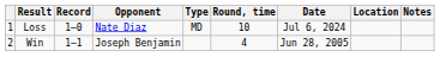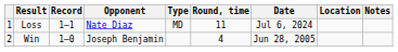 <table class="wikitable" style="text-align:center; font-size:95%">
 <tr>
 <th></th>
 <th>Result</th>
 <th>Record</th>
 <th>Opponent</th>
 <th>Type</th>
 <th>Round, time</th>
 <th>Date</th>
 <th>Location</th>
 <th>Notes</th>
 </tr>
 <tr>
 <td>1</td>
 <td>Loss</td>
-<td>1–0</td>
+<td>1–1</td>
 <td style="text-align:left;"><a href='#'>Nate Diaz</a></td>
 <td>MD</td>
-<td>10</td>
+<td>11</td>
 <td>Jul 6, 2024</td>
 <td style="text-align:left;"></td>
 <td></td>
 </tr>
 <tr>
 <td>2</td>
 <td>Win</td>
-<td>1–1</td>
+<td>1–0</td>
 <td style="text-align:left;">Joseph Benjamin</td>
 <td></td>
 <td>4</td>
 <td>Jun 28, 2005</td>
 <td style="text-align:left;"></td>
 <td></td>
 </tr>
 </table>
